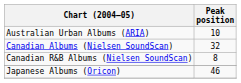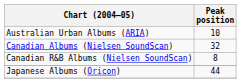 <table class="wikitable sortable">
 <tr>
 <th>Chart (2004–05)</th>
 <th>Peak<br>position</th>
 </tr>
 <tr>
 <td>Australian Urban Albums (<a href='#'>ARIA</a>)</td>
 <td align="center">10</td>
 </tr>
 <tr>
 <td><a href='#'>Canadian Albums</a> (<a href='#'>Nielsen SoundScan</a>)</td>
 <td style="text-align:center;">32</td>
 </tr>
 <tr>
 <td>Canadian R&B Albums (<a href='#'>Nielsen SoundScan</a>)</td>
 <td style="text-align:center;">8</td>
 </tr>
 <tr>
 </tr>
 <tr>
 </tr>
 <tr>
 </tr>
 <tr>
 <td>Japanese Albums (<a href='#'>Oricon</a>)</td>
-<td style="text-align:center;">46</td>
+<td style="text-align:center;">44</td>
 </tr>
 <tr>
 </tr>
 <tr>
 </tr>
 <tr>
 </tr>
 <tr>
 </tr>
 <tr>
 </tr>
 <tr>
 </tr>
 <tr>
 </tr>
 </table>
